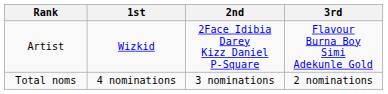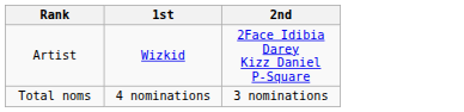 <table class="wikitable">
 <tr>
 <th style="width:100px;">Rank</th>
 <th style="width:120px;">1st</th>
 <th style="width:120px;">2nd</th>
-<th style="width:120px;">3rd</th>
 </tr>
 <tr align=center>
 <td>Artist</td>
 <td><a href='#'>Wizkid</a></td>
 <td><a href='#'>2Face Idibia</a><br><a href='#'>Darey</a><br><a href='#'>Kizz Daniel</a><br><a href='#'>P-Square</a></td>
-<td><a href='#'>Flavour</a><br><a href='#'>Burna Boy</a><br><a href='#'>Simi</a><br><a href='#'>Adekunle Gold</a></td>
 </tr>
 <tr align=center>
 <td>Total noms</td>
 <td>4 nominations</td>
 <td>3 nominations</td>
-<td>2 nominations</td>
 </tr>
 </table>
